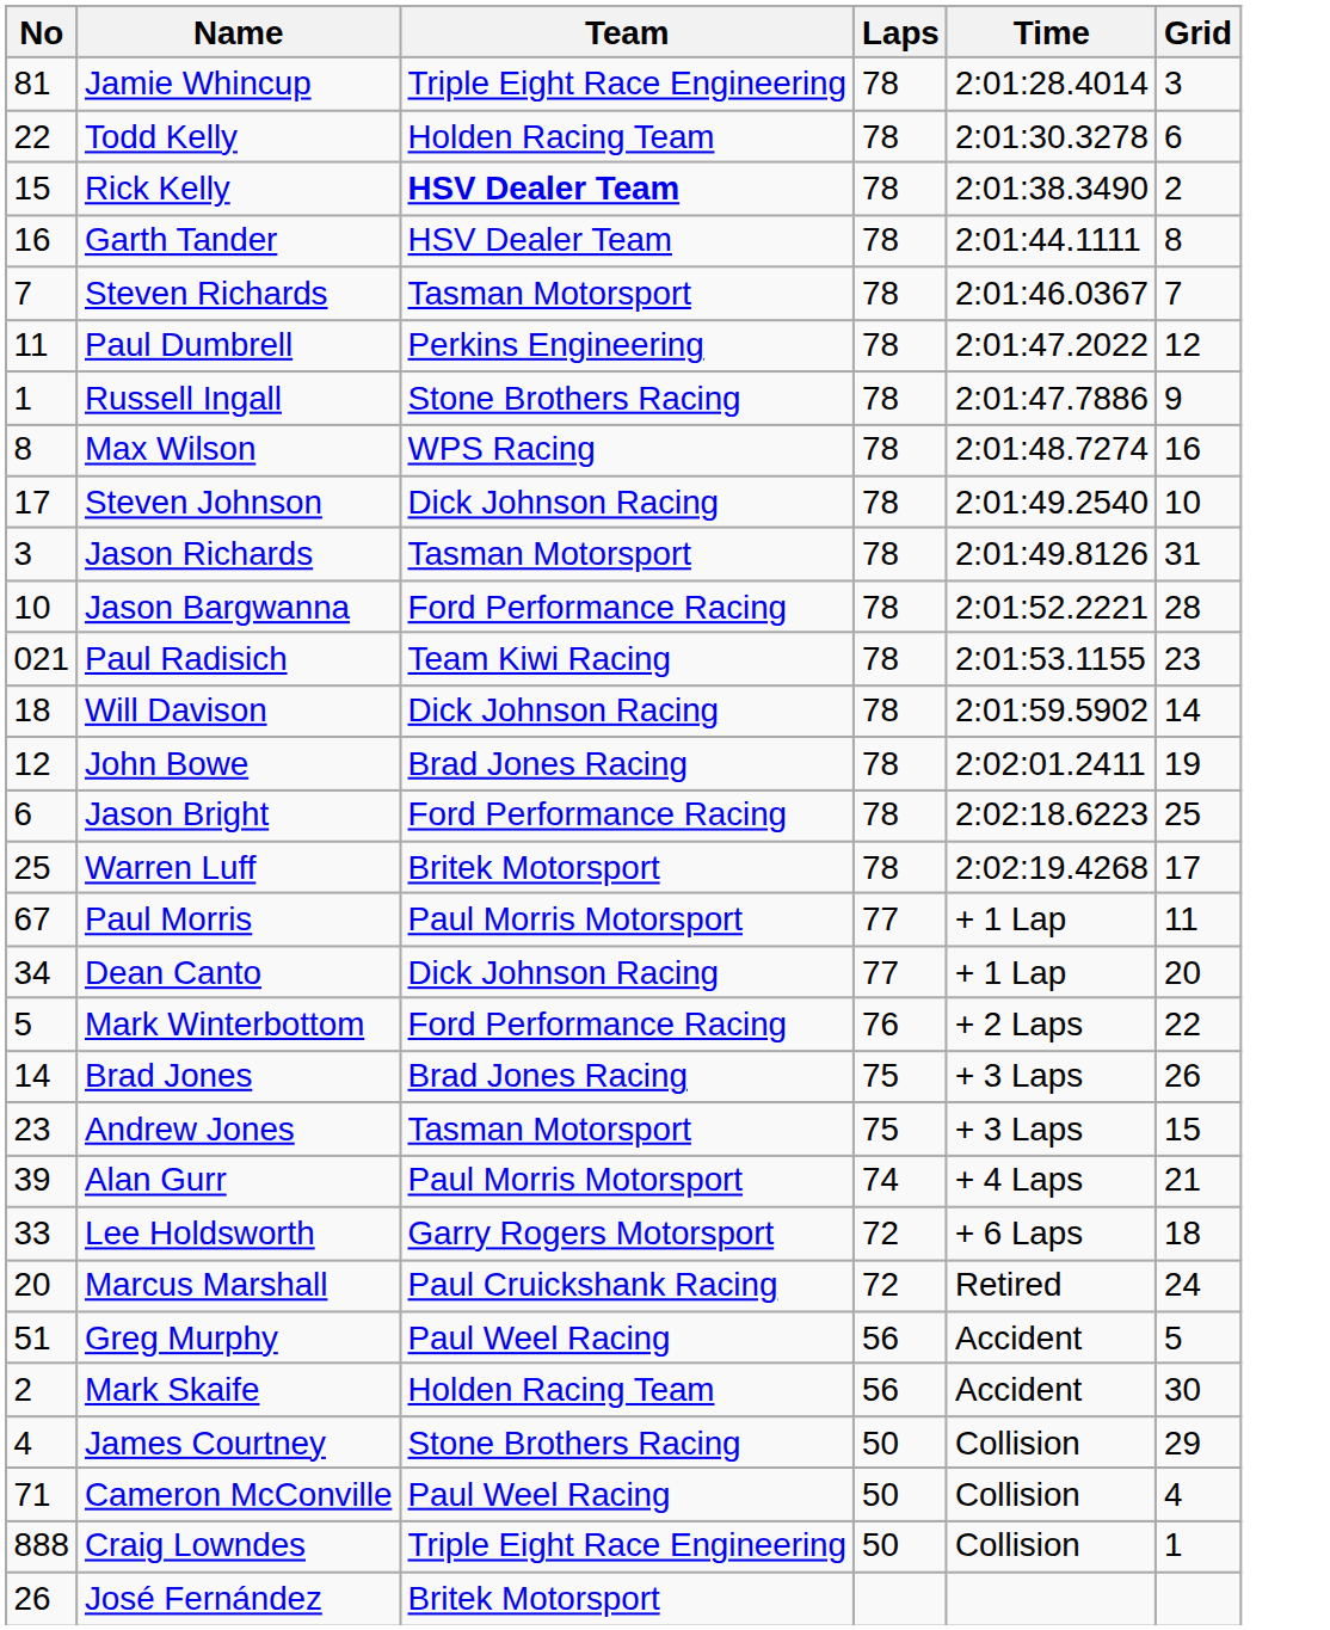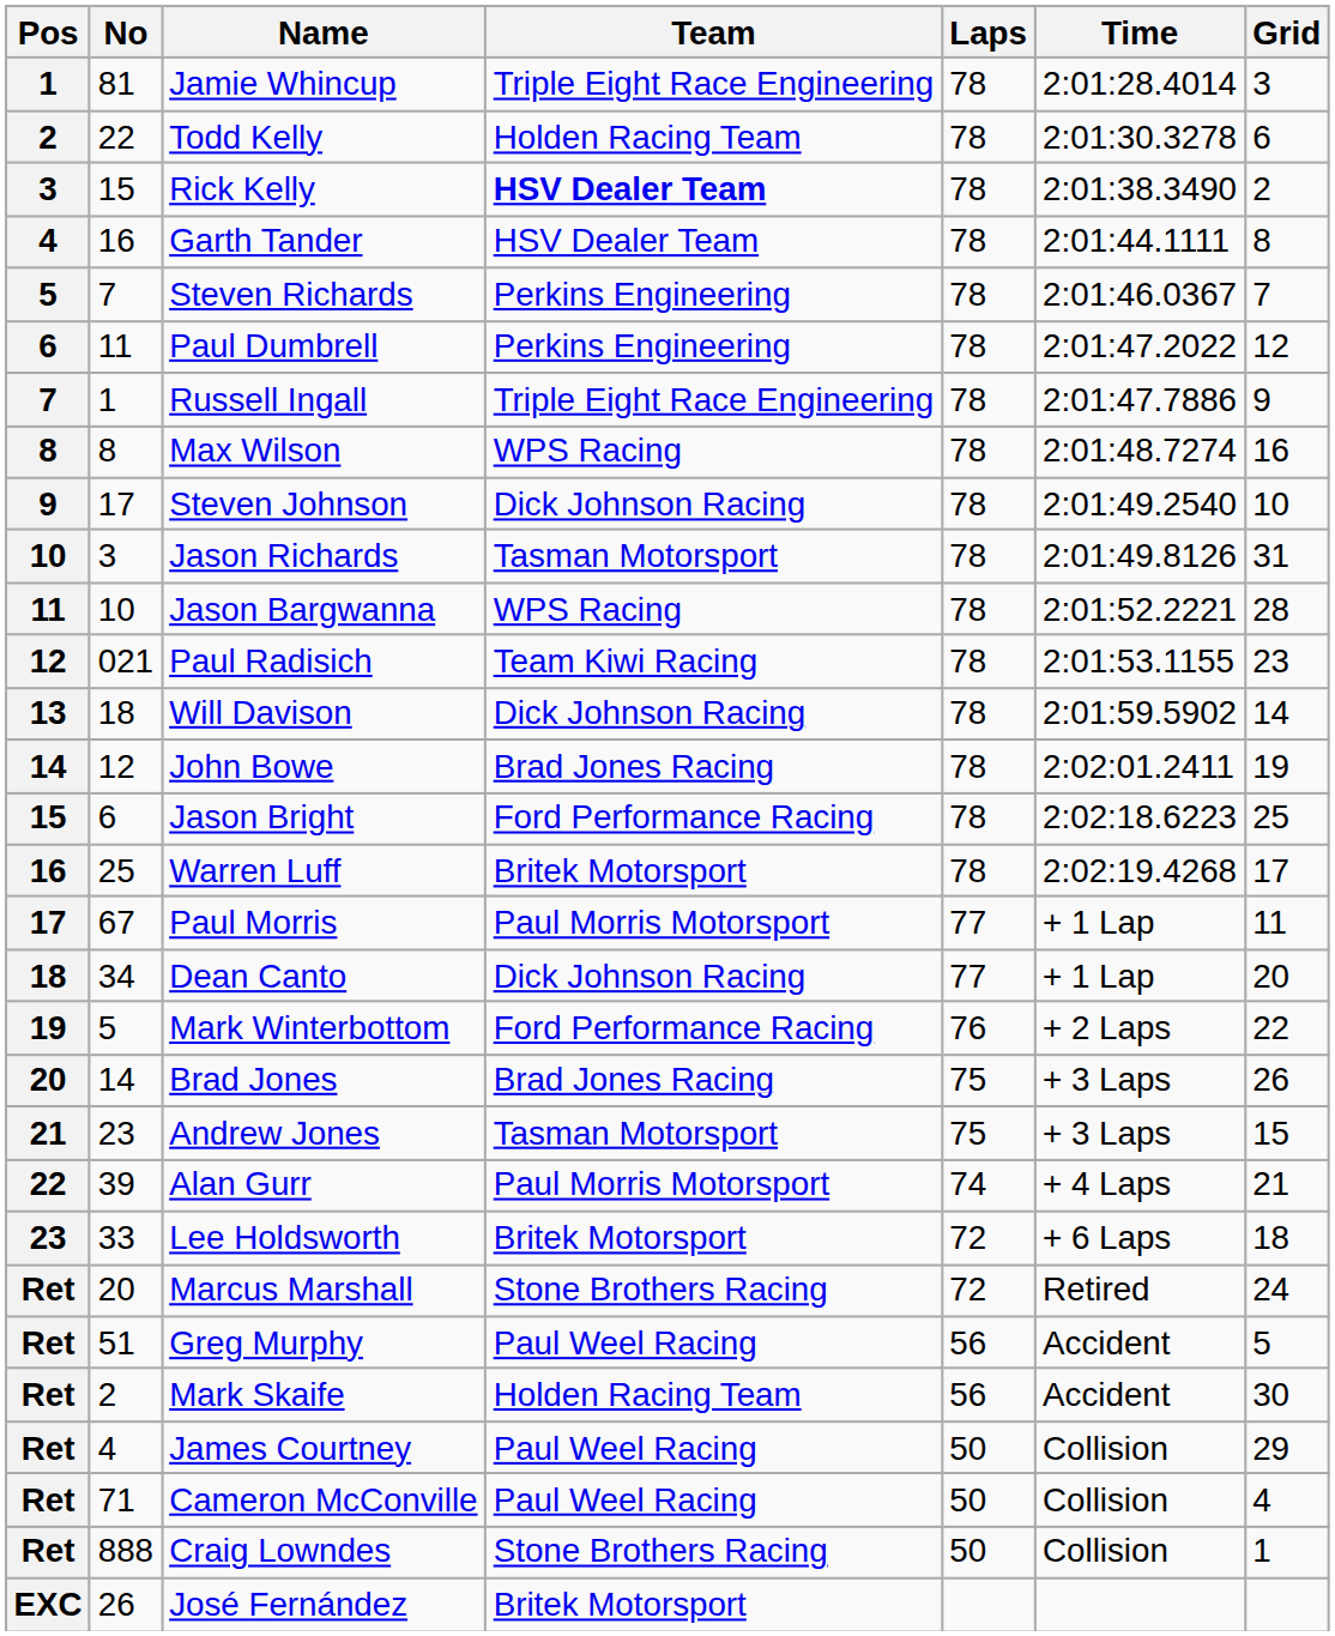 <table class="wikitable" style="font-size: 85%;">
 <tr>
+<th>Pos</th>
 <th>No</th>
 <th>Name</th>
 <th>Team</th>
 <th>Laps</th>
 <th>Time</th>
 <th>Grid</th>
 </tr>
 <tr>
+<th>1</th>
 <td>81</td>
 <td> <a href='#'>Jamie Whincup</a></td>
 <td><a href='#'>Triple Eight Race Engineering</a></td>
 <td>78</td>
 <td>2:01:28.4014</td>
 <td>3</td>
 </tr>
 <tr>
+<th>2</th>
 <td>22</td>
 <td> <a href='#'>Todd Kelly</a></td>
 <td><a href='#'>Holden Racing Team</a></td>
 <td>78</td>
 <td>2:01:30.3278</td>
 <td>6</td>
 </tr>
 <tr>
+<th>3</th>
 <td>15</td>
 <td> <a href='#'>Rick Kelly</a></td>
 <td><strong><a href='#'>HSV Dealer Team</a></strong></td>
 <td>78</td>
 <td>2:01:38.3490</td>
 <td>2</td>
 </tr>
 <tr>
+<th>4</th>
 <td>16</td>
 <td> <a href='#'>Garth Tander</a></td>
 <td><a href='#'>HSV Dealer Team</a></td>
 <td>78</td>
 <td>2:01:44.1111</td>
 <td>8</td>
 </tr>
 <tr>
+<th>5</th>
 <td>7</td>
 <td> <a href='#'>Steven Richards</a></td>
-<td><a href='#'>Tasman Motorsport</a></td>
+<td><a href='#'>Perkins Engineering</a></td>
 <td>78</td>
 <td>2:01:46.0367</td>
 <td>7</td>
 </tr>
 <tr>
+<th>6</th>
 <td>11</td>
 <td> <a href='#'>Paul Dumbrell</a></td>
 <td><a href='#'>Perkins Engineering</a></td>
 <td>78</td>
 <td>2:01:47.2022</td>
 <td>12</td>
 </tr>
 <tr>
+<th>7</th>
 <td>1</td>
 <td> <a href='#'>Russell Ingall</a></td>
-<td><a href='#'>Stone Brothers Racing</a></td>
+<td><a href='#'>Triple Eight Race Engineering</a></td>
 <td>78</td>
 <td>2:01:47.7886</td>
 <td>9</td>
 </tr>
 <tr>
+<th>8</th>
 <td>8</td>
 <td> <a href='#'>Max Wilson</a></td>
 <td><a href='#'>WPS Racing</a></td>
 <td>78</td>
 <td>2:01:48.7274</td>
 <td>16</td>
 </tr>
 <tr>
+<th>9</th>
 <td>17</td>
 <td> <a href='#'>Steven Johnson</a></td>
 <td><a href='#'>Dick Johnson Racing</a></td>
 <td>78</td>
 <td>2:01:49.2540</td>
 <td>10</td>
 </tr>
 <tr>
+<th>10</th>
 <td>3</td>
 <td> <a href='#'>Jason Richards</a></td>
 <td><a href='#'>Tasman Motorsport</a></td>
 <td>78</td>
 <td>2:01:49.8126</td>
 <td>31</td>
 </tr>
 <tr>
+<th>11</th>
 <td>10</td>
 <td> <a href='#'>Jason Bargwanna</a></td>
-<td><a href='#'>Ford Performance Racing</a></td>
+<td><a href='#'>WPS Racing</a></td>
 <td>78</td>
 <td>2:01:52.2221</td>
 <td>28</td>
 </tr>
 <tr>
+<th>12</th>
 <td>021</td>
 <td> <a href='#'>Paul Radisich</a></td>
 <td><a href='#'>Team Kiwi Racing</a></td>
 <td>78</td>
 <td>2:01:53.1155</td>
 <td>23</td>
 </tr>
 <tr>
+<th>13</th>
 <td>18</td>
 <td> <a href='#'>Will Davison</a></td>
 <td><a href='#'>Dick Johnson Racing</a></td>
 <td>78</td>
 <td>2:01:59.5902</td>
 <td>14</td>
 </tr>
 <tr>
+<th>14</th>
 <td>12</td>
 <td> <a href='#'>John Bowe</a></td>
 <td><a href='#'>Brad Jones Racing</a></td>
 <td>78</td>
 <td>2:02:01.2411</td>
 <td>19</td>
 </tr>
 <tr>
+<th>15</th>
 <td>6</td>
 <td> <a href='#'>Jason Bright</a></td>
 <td><a href='#'>Ford Performance Racing</a></td>
 <td>78</td>
 <td>2:02:18.6223</td>
 <td>25</td>
 </tr>
 <tr>
+<th>16</th>
 <td>25</td>
 <td> <a href='#'>Warren Luff</a></td>
 <td><a href='#'>Britek Motorsport</a></td>
 <td>78</td>
 <td>2:02:19.4268</td>
 <td>17</td>
 </tr>
 <tr>
+<th>17</th>
 <td>67</td>
 <td> <a href='#'>Paul Morris</a></td>
 <td><a href='#'>Paul Morris Motorsport</a></td>
 <td>77</td>
 <td>+ 1 Lap</td>
 <td>11</td>
 </tr>
 <tr>
+<th>18</th>
 <td>34</td>
 <td> <a href='#'>Dean Canto</a></td>
 <td><a href='#'>Dick Johnson Racing</a></td>
 <td>77</td>
 <td>+ 1 Lap</td>
 <td>20</td>
 </tr>
 <tr>
+<th>19</th>
 <td>5</td>
 <td> <a href='#'>Mark Winterbottom</a></td>
 <td><a href='#'>Ford Performance Racing</a></td>
 <td>76</td>
 <td>+ 2 Laps</td>
 <td>22</td>
 </tr>
 <tr>
+<th>20</th>
 <td>14</td>
 <td> <a href='#'>Brad Jones</a></td>
 <td><a href='#'>Brad Jones Racing</a></td>
 <td>75</td>
 <td>+ 3 Laps</td>
 <td>26</td>
 </tr>
 <tr>
+<th>21</th>
 <td>23</td>
 <td> <a href='#'>Andrew Jones</a></td>
 <td><a href='#'>Tasman Motorsport</a></td>
 <td>75</td>
 <td>+ 3 Laps</td>
 <td>15</td>
 </tr>
 <tr>
+<th>22</th>
 <td>39</td>
 <td> <a href='#'>Alan Gurr</a></td>
 <td><a href='#'>Paul Morris Motorsport</a></td>
 <td>74</td>
 <td>+ 4 Laps</td>
 <td>21</td>
 </tr>
 <tr>
+<th>23</th>
 <td>33</td>
 <td> <a href='#'>Lee Holdsworth</a></td>
-<td><a href='#'>Garry Rogers Motorsport</a></td>
+<td><a href='#'>Britek Motorsport</a></td>
 <td>72</td>
 <td>+ 6 Laps</td>
 <td>18</td>
 </tr>
 <tr>
+<th>Ret</th>
 <td>20</td>
 <td> <a href='#'>Marcus Marshall</a></td>
-<td><a href='#'>Paul Cruickshank Racing</a></td>
+<td><a href='#'>Stone Brothers Racing</a></td>
 <td>72</td>
 <td>Retired</td>
 <td>24</td>
 </tr>
 <tr>
+<th>Ret</th>
 <td>51</td>
 <td> <a href='#'>Greg Murphy</a></td>
 <td><a href='#'>Paul Weel Racing</a></td>
 <td>56</td>
 <td>Accident</td>
 <td>5</td>
 </tr>
 <tr>
+<th>Ret</th>
 <td>2</td>
 <td> <a href='#'>Mark Skaife</a></td>
 <td><a href='#'>Holden Racing Team</a></td>
 <td>56</td>
 <td>Accident</td>
 <td>30</td>
 </tr>
 <tr>
+<th>Ret</th>
 <td>4</td>
 <td> <a href='#'>James Courtney</a></td>
-<td><a href='#'>Stone Brothers Racing</a></td>
+<td><a href='#'>Paul Weel Racing</a></td>
 <td>50</td>
 <td>Collision</td>
 <td>29</td>
 </tr>
 <tr>
+<th>Ret</th>
 <td>71</td>
 <td> <a href='#'>Cameron McConville</a></td>
 <td><a href='#'>Paul Weel Racing</a></td>
 <td>50</td>
 <td>Collision</td>
 <td>4</td>
 </tr>
 <tr>
+<th>Ret</th>
 <td>888</td>
 <td> <a href='#'>Craig Lowndes</a></td>
-<td><a href='#'>Triple Eight Race Engineering</a></td>
+<td><a href='#'>Stone Brothers Racing</a></td>
 <td>50</td>
 <td>Collision</td>
 <td>1</td>
 </tr>
 <tr>
+<th>EXC</th>
 <td>26</td>
 <td> <a href='#'>José Fernández</a></td>
 <td><a href='#'>Britek Motorsport</a></td>
 <td></td>
 <td></td>
 <td></td>
 </tr>
 </table>
